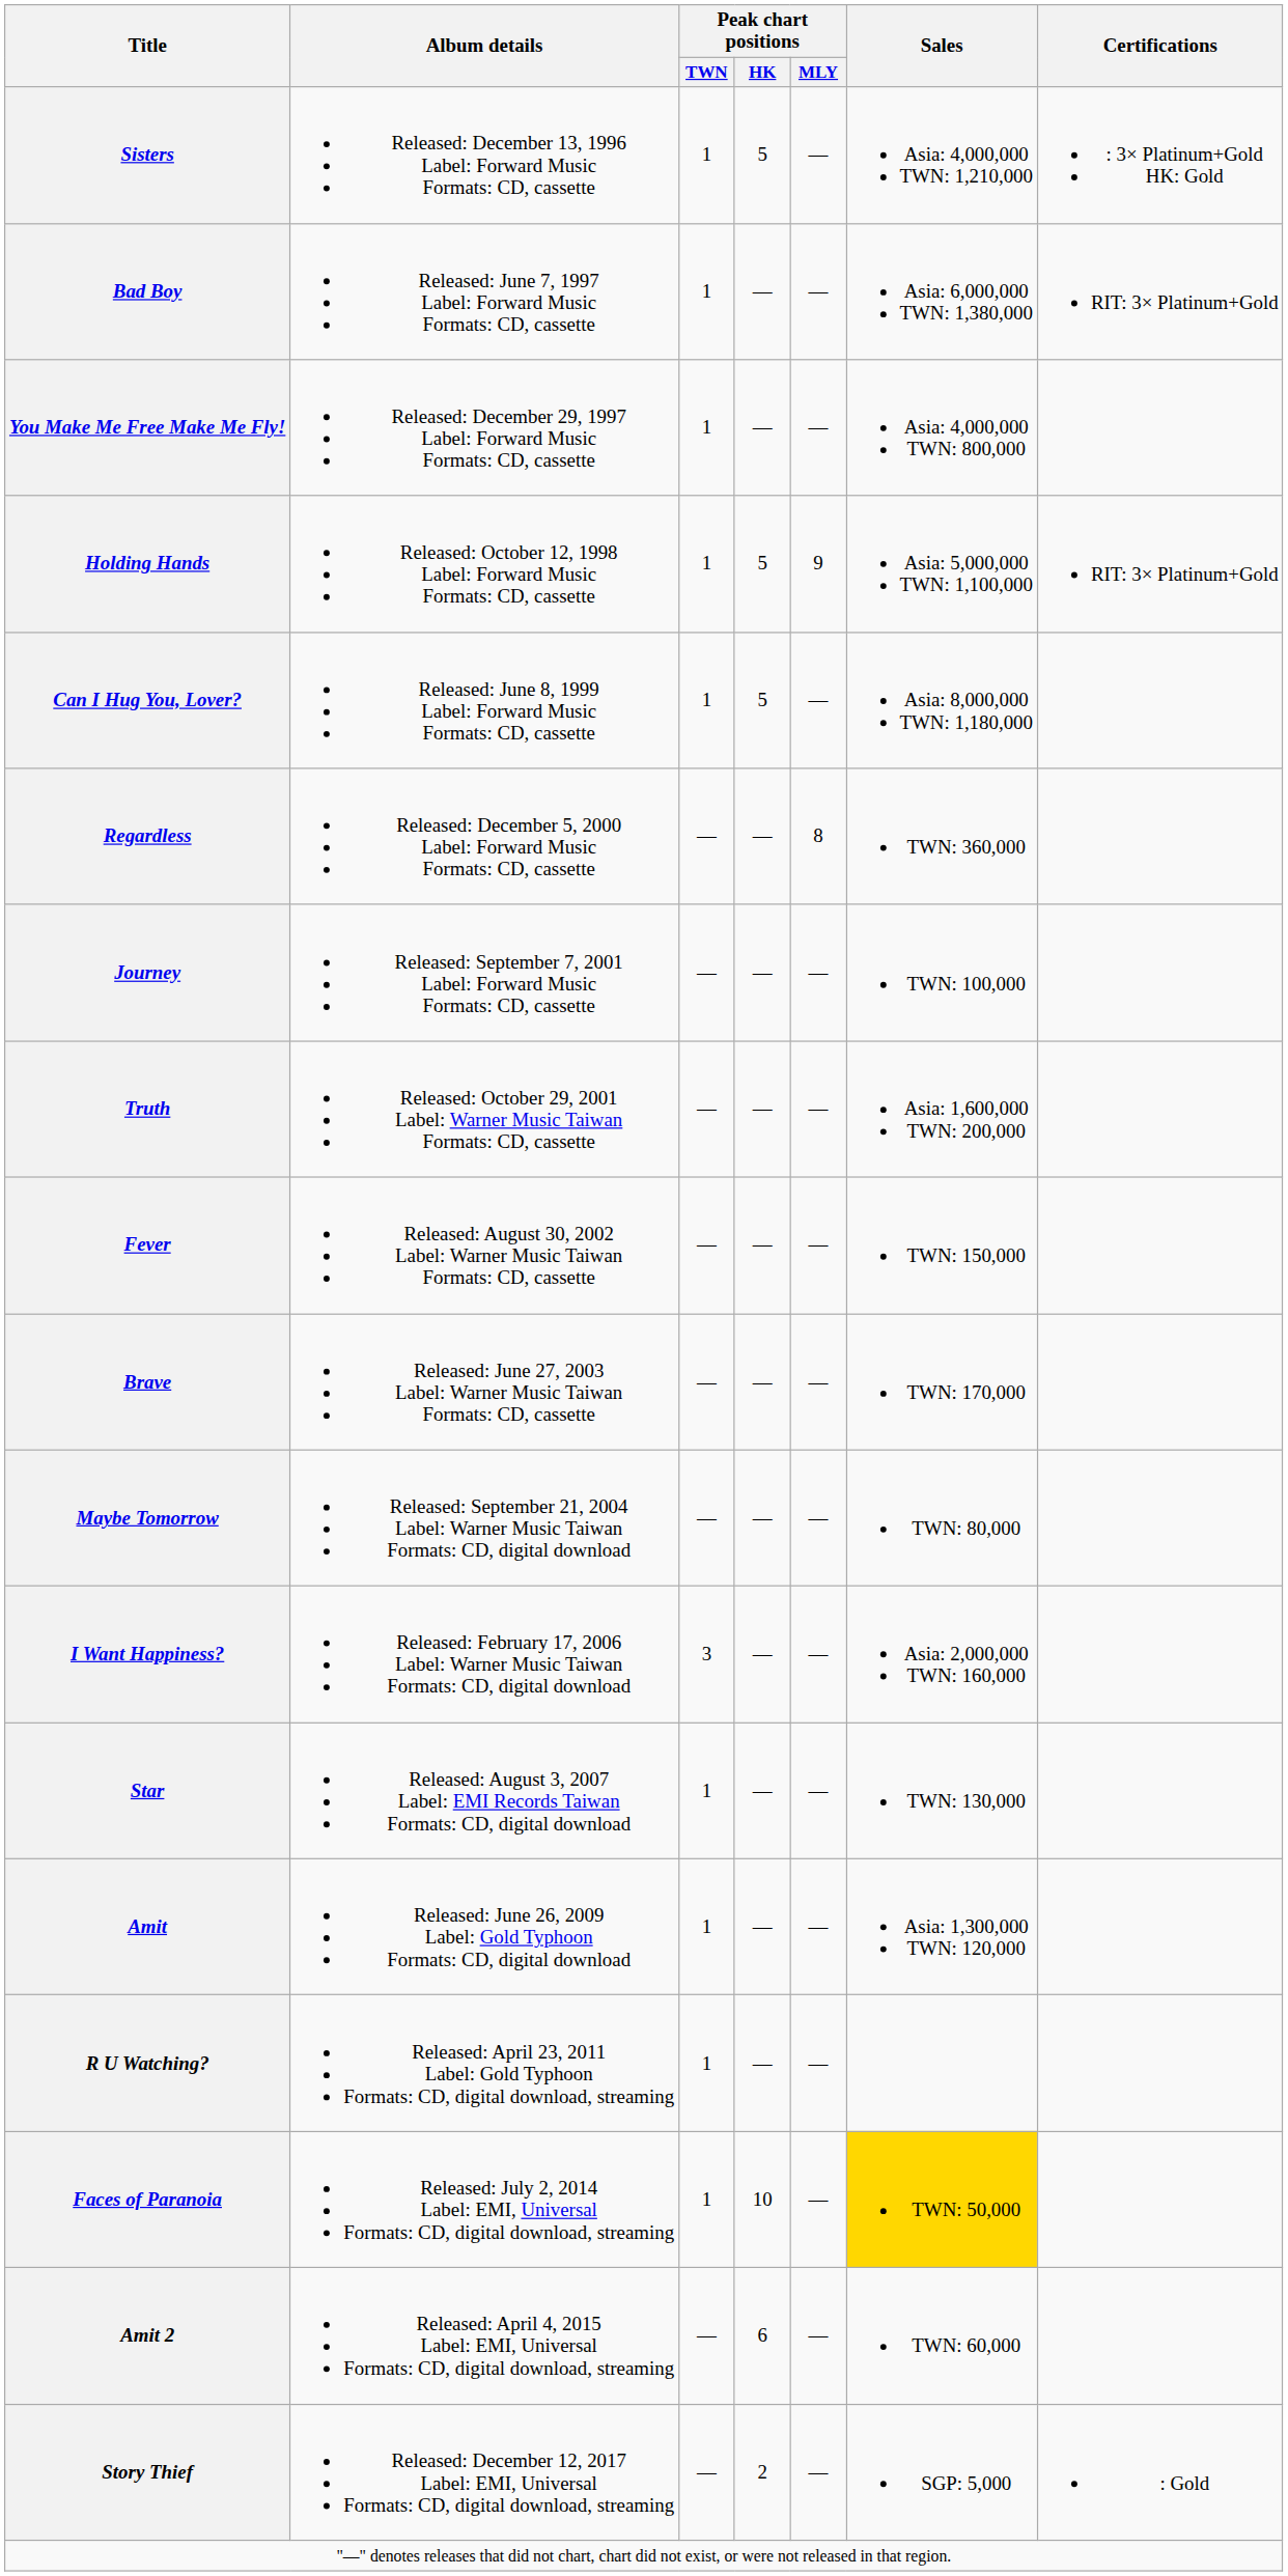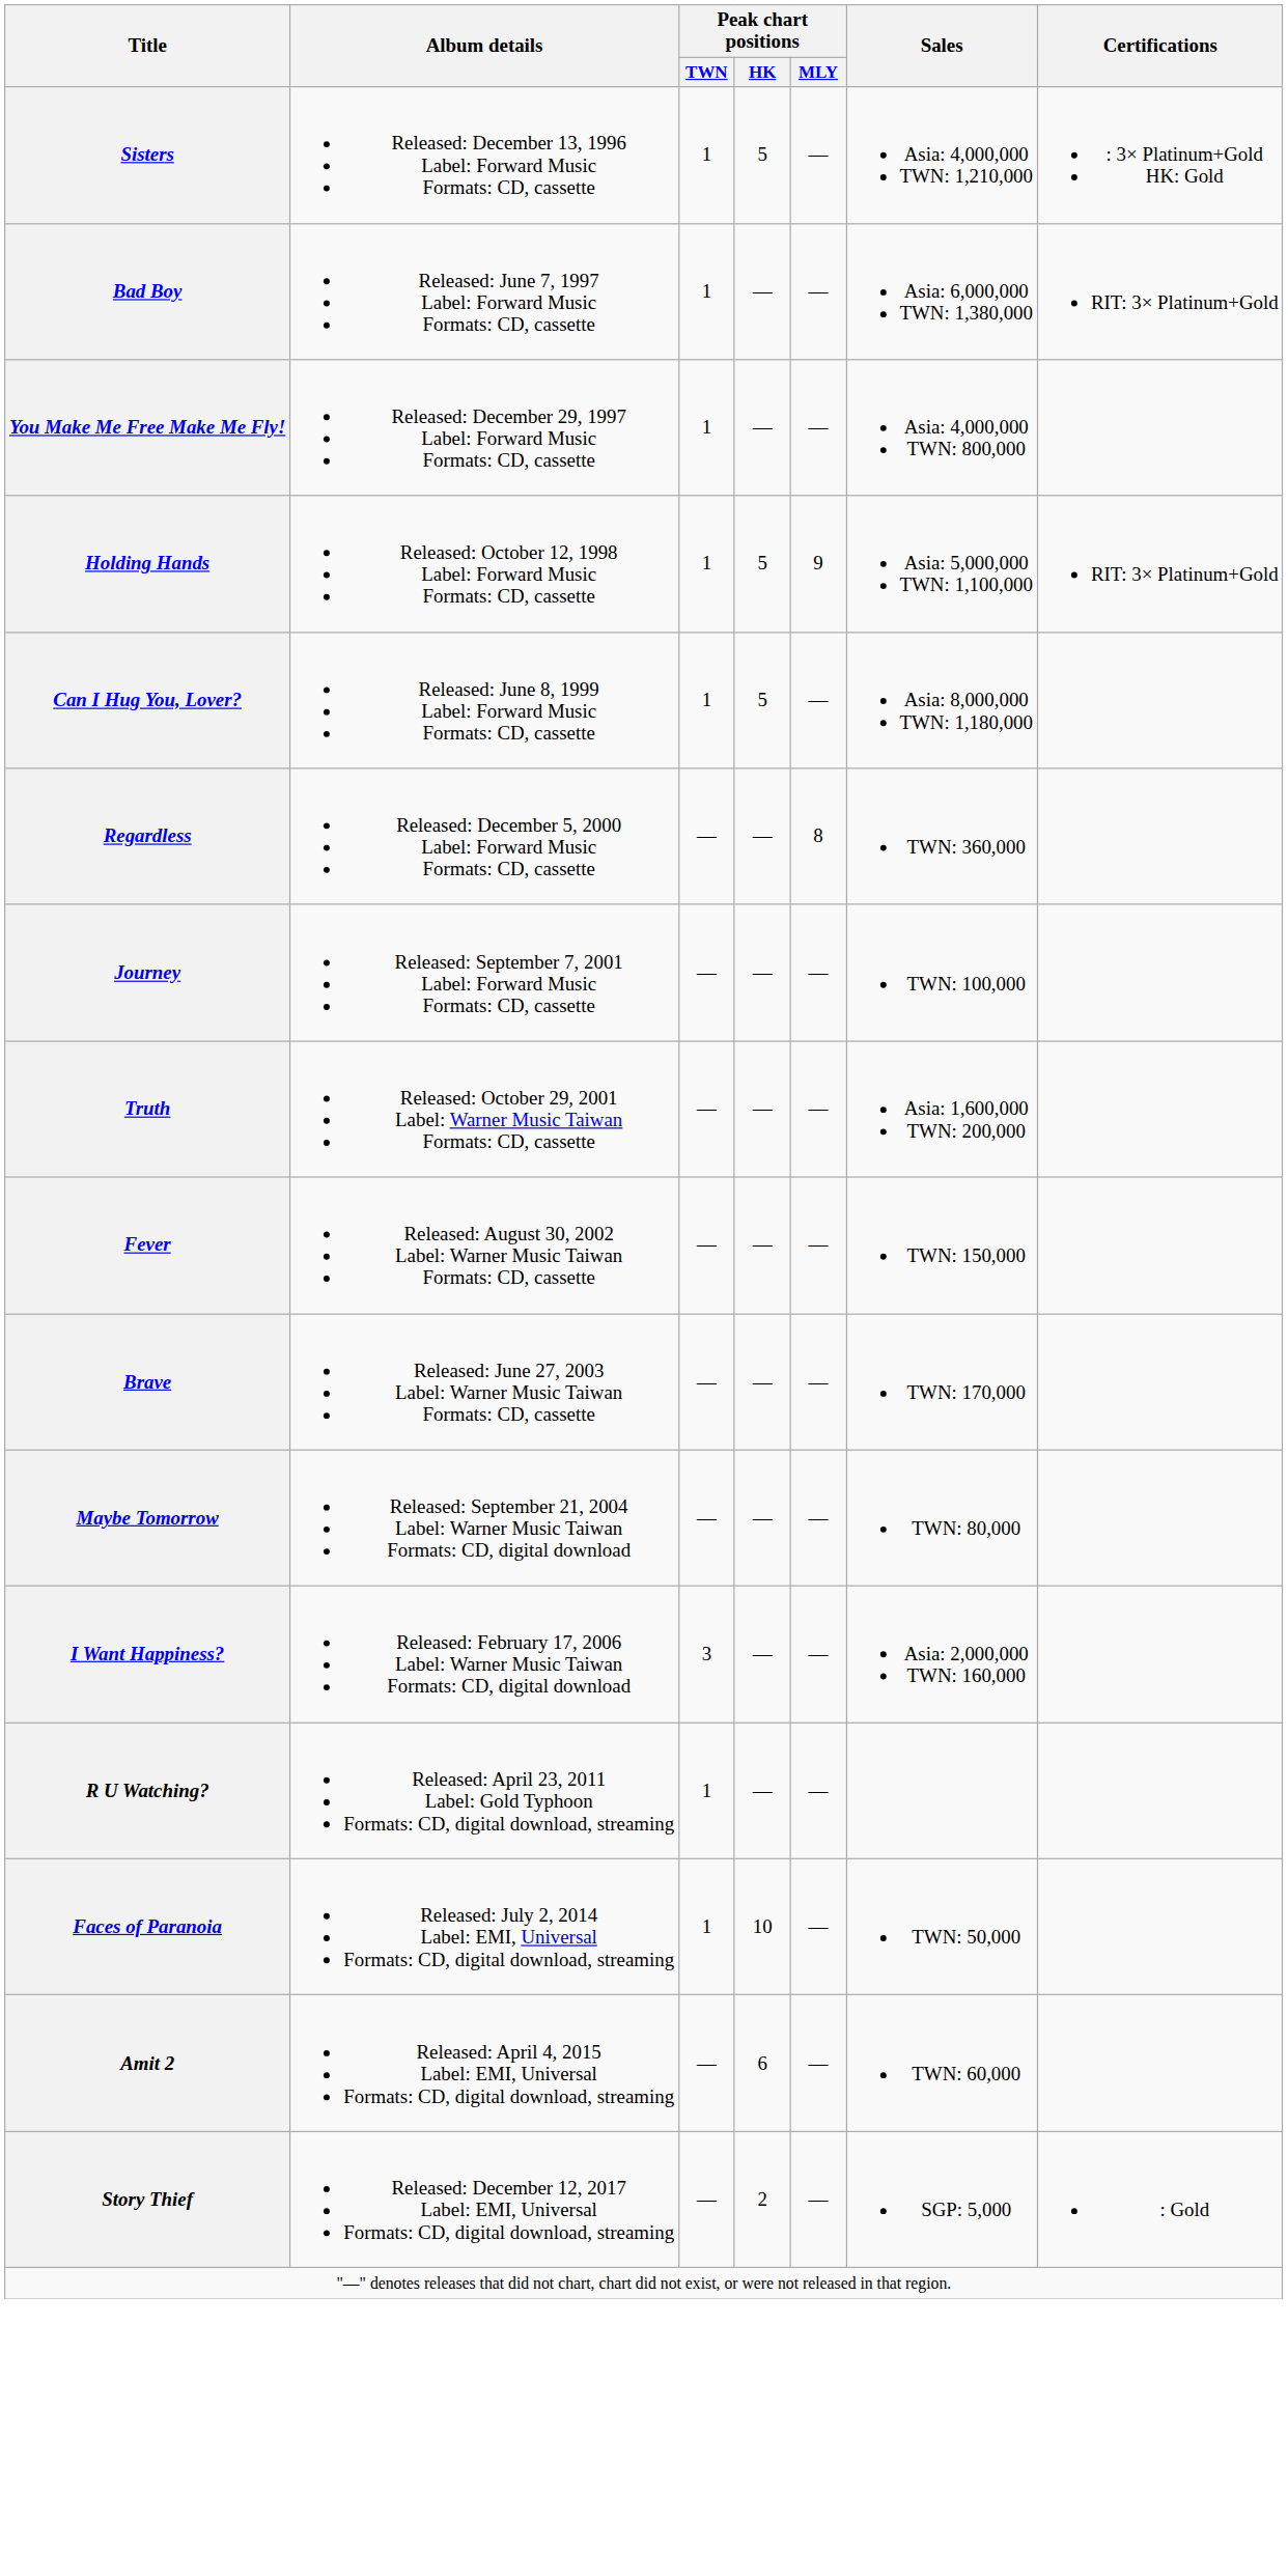 <table class="wikitable plainrowheaders" style="text-align:center;">
 <tr>
 <th rowspan="2">Title</th>
 <th rowspan="2">Album details</th>
 <th colspan="3">Peak chart positions</th>
 <th rowspan="2" scope="col">Sales</th>
 <th rowspan="2">Certifications</th>
 </tr>
 <tr>
 <th scope="col" style="width:2.7em;font-size:90%;"><a href='#'>TWN</a><br></th>
 <th scope="col" style="width:2.7em;font-size:90%;"><a href='#'>HK</a><br></th>
 <th scope="col" style="width:2.7em;font-size:90%;"><a href='#'>MLY</a><br></th>
 </tr>
 <tr>
 <th scope="row"><em><a href='#'>Sisters</a></em></th>
 <td><br><ul><li>Released: December 13, 1996</li><li>Label: Forward Music</li><li>Formats: CD, cassette</li></ul></td>
 <td>1</td>
 <td>5</td>
 <td>—</td>
 <td><br><ul><li>Asia: 4,000,000</li><li>TWN: 1,210,000</li></ul></td>
 <td><br><ul><li>: 3× Platinum+Gold</li><li> HK: Gold</li></ul></td>
 </tr>
 <tr>
 <th scope="row"><em><a href='#'>Bad Boy</a></em></th>
 <td><br><ul><li>Released: June 7, 1997</li><li>Label: Forward Music</li><li>Formats: CD, cassette</li></ul></td>
 <td>1</td>
 <td>—</td>
 <td>—</td>
 <td><br><ul><li>Asia: 6,000,000</li><li>TWN: 1,380,000</li></ul></td>
 <td><br><ul><li>RIT: 3× Platinum+Gold</li></ul></td>
 </tr>
 <tr>
 <th scope="row"><em><a href='#'>You Make Me Free Make Me Fly!</a></em></th>
 <td><br><ul><li>Released: December 29, 1997</li><li>Label: Forward Music</li><li>Formats: CD, cassette</li></ul></td>
 <td>1</td>
 <td>—</td>
 <td>—</td>
 <td><br><ul><li>Asia: 4,000,000</li><li>TWN: 800,000</li></ul></td>
 <td></td>
 </tr>
 <tr>
 <th scope="row"><em><a href='#'>Holding Hands</a></em></th>
 <td><br><ul><li>Released: October 12, 1998</li><li>Label: Forward Music</li><li>Formats: CD, cassette</li></ul></td>
 <td>1</td>
 <td>5</td>
 <td>9</td>
 <td><br><ul><li>Asia: 5,000,000</li><li>TWN: 1,100,000</li></ul></td>
 <td><br><ul><li>RIT: 3× Platinum+Gold</li></ul></td>
 </tr>
 <tr>
 <th scope="row"><em><a href='#'>Can I Hug You, Lover?</a></em></th>
 <td><br><ul><li>Released: June 8, 1999</li><li>Label: Forward Music</li><li>Formats: CD, cassette</li></ul></td>
 <td>1</td>
 <td>5</td>
 <td>—</td>
 <td><br><ul><li>Asia: 8,000,000</li><li>TWN: 1,180,000</li></ul></td>
 <td></td>
 </tr>
 <tr>
 <th scope="row"><em><a href='#'>Regardless</a></em></th>
 <td><br><ul><li>Released: December 5, 2000</li><li>Label: Forward Music</li><li>Formats: CD, cassette</li></ul></td>
 <td>—</td>
 <td>—</td>
 <td>8</td>
 <td><br><ul><li>TWN: 360,000</li></ul></td>
 <td></td>
 </tr>
 <tr>
 <th scope="row"><em><a href='#'>Journey</a></em></th>
 <td><br><ul><li>Released: September 7, 2001</li><li>Label: Forward Music</li><li>Formats: CD, cassette</li></ul></td>
 <td>—</td>
 <td>—</td>
 <td>—</td>
 <td><br><ul><li>TWN: 100,000</li></ul></td>
 <td></td>
 </tr>
 <tr>
 <th scope="row"><em><a href='#'>Truth</a></em></th>
 <td><br><ul><li>Released: October 29, 2001</li><li>Label: <a href='#'>Warner Music Taiwan</a></li><li>Formats: CD, cassette</li></ul></td>
 <td>—</td>
 <td>—</td>
 <td>—</td>
 <td><br><ul><li>Asia: 1,600,000</li><li>TWN: 200,000</li></ul></td>
 <td></td>
 </tr>
 <tr>
 <th scope="row"><em><a href='#'>Fever</a></em></th>
 <td><br><ul><li>Released: August 30, 2002</li><li>Label: Warner Music Taiwan</li><li>Formats: CD, cassette</li></ul></td>
 <td>—</td>
 <td>—</td>
 <td>—</td>
 <td><br><ul><li>TWN: 150,000</li></ul></td>
 <td></td>
 </tr>
 <tr>
 <th scope="row"><em><a href='#'>Brave</a></em></th>
 <td><br><ul><li>Released: June 27, 2003</li><li>Label: Warner Music Taiwan</li><li>Formats: CD, cassette</li></ul></td>
 <td>—</td>
 <td>—</td>
 <td>—</td>
 <td><br><ul><li>TWN: 170,000</li></ul></td>
 <td></td>
 </tr>
 <tr>
 <th scope="row"><em><a href='#'>Maybe Tomorrow</a></em></th>
 <td><br><ul><li>Released: September 21, 2004</li><li>Label: Warner Music Taiwan</li><li>Formats: CD, digital download</li></ul></td>
 <td>—</td>
 <td>—</td>
 <td>—</td>
 <td><br><ul><li>TWN: 80,000</li></ul></td>
 <td></td>
 </tr>
 <tr>
 <th scope="row"><em><a href='#'>I Want Happiness?</a></em></th>
 <td><br><ul><li>Released: February 17, 2006</li><li>Label: Warner Music Taiwan</li><li>Formats: CD, digital download</li></ul></td>
 <td>3</td>
 <td>—</td>
 <td>—</td>
 <td><br><ul><li>Asia: 2,000,000</li><li>TWN: 160,000</li></ul></td>
 <td></td>
 </tr>
 <tr>
-<th scope="row"><em><a href='#'>Star</a></em></th>
-<td><br><ul><li>Released: August 3, 2007</li><li>Label: <a href='#'>EMI Records Taiwan</a></li><li>Formats: CD, digital download</li></ul></td>
-<td>1</td>
-<td>—</td>
-<td>—</td>
-<td><br><ul><li>TWN: 130,000</li></ul></td>
-<td></td>
-</tr>
-<tr>
-<th scope="row"><em><a href='#'>Amit</a></em></th>
-<td><br><ul><li>Released: June 26, 2009</li><li>Label: <a href='#'>Gold Typhoon</a></li><li>Formats: CD, digital download</li></ul></td>
-<td>1</td>
-<td>—</td>
-<td>—</td>
-<td><br><ul><li>Asia: 1,300,000</li><li>TWN: 120,000</li></ul></td>
-<td></td>
-</tr>
-<tr>
 <th scope="row"><em>R U Watching?</em></th>
 <td><br><ul><li>Released: April 23, 2011</li><li>Label: Gold Typhoon</li><li>Formats: CD, digital download, streaming</li></ul></td>
 <td>1</td>
 <td>—</td>
 <td>—</td>
 <td></td>
 <td></td>
 </tr>
 <tr>
 <th scope="row"><em><a href='#'>Faces of Paranoia</a></em></th>
 <td><br><ul><li>Released: July 2, 2014</li><li>Label: EMI, <a href='#'>Universal</a></li><li>Formats: CD, digital download, streaming</li></ul></td>
 <td>1</td>
 <td>10</td>
 <td>—</td>
-<td style="background: gold;"><br><ul><li>TWN: 50,000</li></ul></td>
+<td><br><ul><li>TWN: 50,000</li></ul></td>
 <td></td>
 </tr>
 <tr>
 <th scope="row"><em>Amit 2</em></th>
 <td><br><ul><li>Released: April 4, 2015</li><li>Label: EMI, Universal</li><li>Formats: CD, digital download, streaming</li></ul></td>
 <td>—</td>
 <td>6</td>
 <td>—</td>
 <td><br><ul><li>TWN: 60,000</li></ul></td>
 <td></td>
 </tr>
 <tr>
 <th scope="row"><em>Story Thief</em></th>
 <td><br><ul><li>Released: December 12, 2017</li><li>Label: EMI, Universal</li><li>Formats: CD, digital download, streaming</li></ul></td>
 <td>—</td>
 <td>2</td>
 <td>—</td>
 <td><br><ul><li>SGP: 5,000</li></ul></td>
 <td><br><ul><li>: Gold</li></ul></td>
 </tr>
 <tr>
 <td colspan="7"><small>"—" denotes releases that did not chart, chart did not exist, or were not released in that region.</small></td>
 </tr>
 </table>
